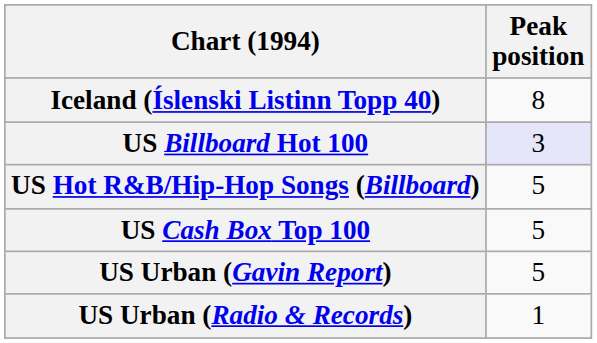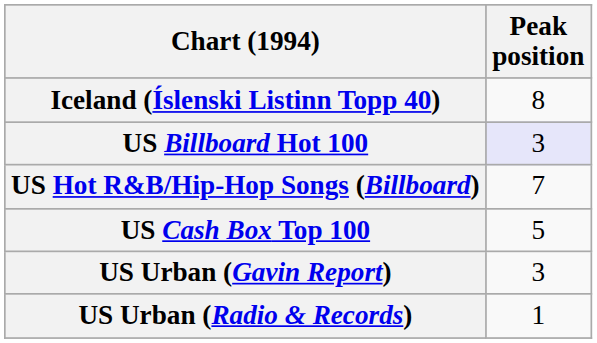 <table class="wikitable sortable plainrowheaders floatleft" style="text-align:center; margin-right:1em;">
 <tr>
 <th scope="col">Chart (1994)</th>
 <th scope="col">Peak<br>position<br></th>
 </tr>
 <tr>
 <th scope="row">Iceland (<a href='#'>Íslenski Listinn Topp 40</a>)</th>
 <td>8</td>
 </tr>
 <tr>
 <th scope="row">US <a href='#'><em>Billboard</em> Hot 100</a><br></th>
 <td style="background: lavender;">3</td>
 </tr>
 <tr>
 <th scope="row">US <a href='#'>Hot R&B/Hip-Hop Songs</a> (<em><a href='#'>Billboard</a></em>)<br></th>
-<td>5</td>
+<td>7</td>
 </tr>
 <tr>
 <th scope="row">US <a href='#'><em>Cash Box</em> Top 100</a></th>
 <td>5</td>
 </tr>
 <tr>
 <th scope="row">US Urban (<em><a href='#'>Gavin Report</a></em>)</th>
-<td>5</td>
+<td>3</td>
 </tr>
 <tr>
 <th scope="row">US Urban (<em><a href='#'>Radio & Records</a></em>)</th>
 <td>1</td>
 </tr>
 </table>
